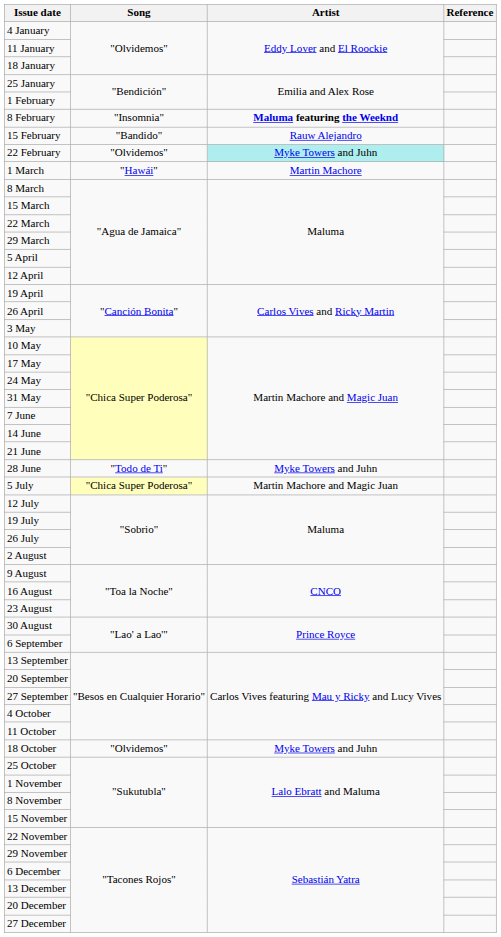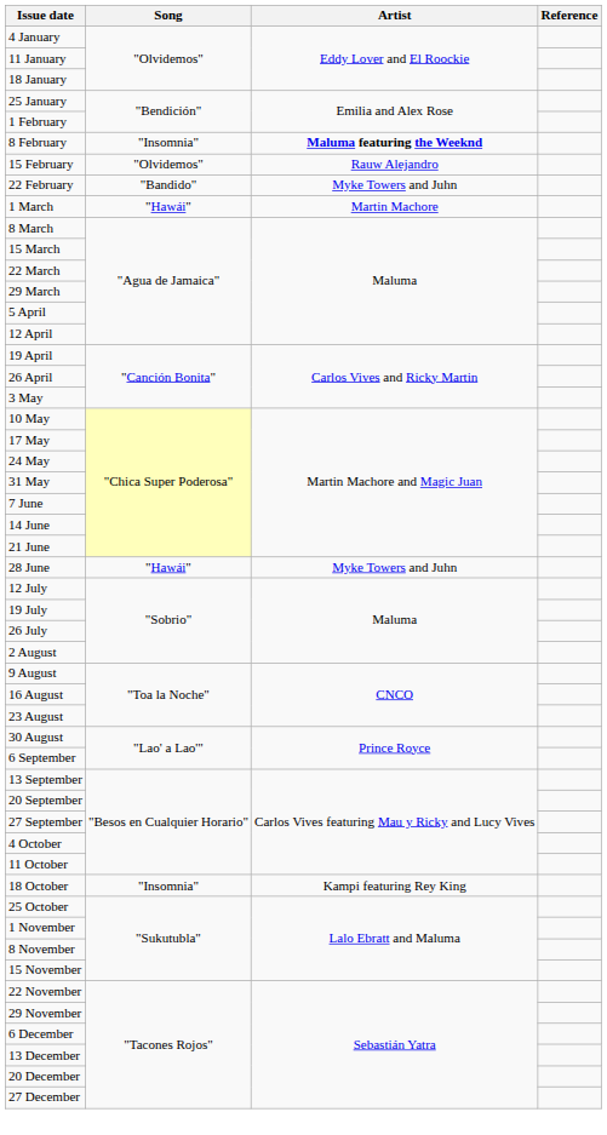 <table class="wikitable">
 <tr>
 <th>Issue date</th>
 <th>Song</th>
 <th>Artist</th>
 <th>Reference</th>
 </tr>
 <tr>
 <td>4 January</td>
 <td align="center" rowspan="3">"Olvidemos"</td>
 <td align="center" rowspan="3"><a href='#'>Eddy Lover</a> and <a href='#'>El Roockie</a></td>
 <td align="center"></td>
 </tr>
 <tr>
 <td>11 January</td>
 <td align="center"></td>
 </tr>
 <tr>
 <td>18 January</td>
 <td align="center"></td>
 </tr>
 <tr>
 <td>25 January</td>
 <td align="center" rowspan="2">"Bendición"</td>
 <td align="center" rowspan="2">Emilia and Alex Rose</td>
 <td align="center"></td>
 </tr>
 <tr>
 <td>1 February</td>
 <td align="center"></td>
 </tr>
 <tr>
 <td>8 February</td>
 <td align="center">"Insomnia"</td>
 <td align="center"><strong><a href='#'>Maluma</a> featuring <a href='#'>the Weeknd</a></strong></td>
 <td align="center"></td>
 </tr>
 <tr>
 <td>15 February</td>
-<td align="center">"Bandido"</td>
+<td align="center">"Olvidemos"</td>
 <td align="center"><a href='#'>Rauw Alejandro</a></td>
 <td align="center"></td>
 </tr>
 <tr>
 <td>22 February</td>
-<td align="center">"Olvidemos"</td>
-<td align="center" style="background: paleturquoise;"><a href='#'>Myke Towers</a> and Juhn</td>
+<td align="center">"Bandido"</td>
+<td align="center"><a href='#'>Myke Towers</a> and Juhn</td>
 <td align="center"></td>
 </tr>
 <tr>
 <td>1 March</td>
 <td align="center">"<a href='#'>Hawái</a>"</td>
 <td align="center"><a href='#'>Martin Machore</a></td>
 <td align="center"></td>
 </tr>
 <tr>
 <td>8 March</td>
 <td align="center" rowspan="6">"Agua de Jamaica"</td>
 <td align="center" rowspan="6">Maluma</td>
 <td align="center"></td>
 </tr>
 <tr>
 <td>15 March</td>
 <td align="center"></td>
 </tr>
 <tr>
 <td>22 March</td>
 <td align="center"></td>
 </tr>
 <tr>
 <td>29 March</td>
 <td align="center"></td>
 </tr>
 <tr>
 <td>5 April</td>
 <td align="center"></td>
 </tr>
 <tr>
 <td>12 April</td>
 <td align="center"></td>
 </tr>
 <tr>
 <td>19 April</td>
 <td align="center" rowspan="3">"<a href='#'>Canción Bonita</a>"</td>
 <td align="center" rowspan="3"><a href='#'>Carlos Vives</a> and <a href='#'>Ricky Martin</a></td>
 <td align="center"></td>
 </tr>
 <tr>
 <td>26 April</td>
 <td align="center"></td>
 </tr>
 <tr>
 <td>3 May</td>
 <td align="center"></td>
 </tr>
 <tr>
 <td>10 May</td>
 <td align="center" rowspan="7" bgcolor=FFFFBB>"Chica Super Poderosa" </td>
 <td align="center" rowspan="7">Martin Machore and <a href='#'>Magic Juan</a></td>
 <td align="center"></td>
 </tr>
 <tr>
 <td>17 May</td>
 <td align="center"></td>
 </tr>
 <tr>
 <td>24 May</td>
 <td align="center"></td>
 </tr>
 <tr>
 <td>31 May</td>
 <td align="center"></td>
 </tr>
 <tr>
 <td>7 June</td>
 <td align="center"></td>
 </tr>
 <tr>
 <td>14 June</td>
 <td align="center"></td>
 </tr>
 <tr>
 <td>21 June</td>
 <td align="center"></td>
 </tr>
 <tr>
 <td>28 June</td>
-<td align="center">"<a href='#'>Todo de Ti</a>"</td>
+<td align="center">"<a href='#'>Hawái</a>"</td>
 <td align="center"><a href='#'>Myke Towers</a> and Juhn</td>
-<td align="center"></td>
-</tr>
-<tr>
-<td>5 July</td>
-<td align="center" bgcolor=FFFFBB>"Chica Super Poderosa" </td>
-<td align="center">Martin Machore and Magic Juan</td>
 <td align="center"></td>
 </tr>
 <tr>
 <td>12 July</td>
 <td align="center" rowspan="4">"Sobrio"</td>
 <td align="center" rowspan="4">Maluma</td>
 <td align="center"></td>
 </tr>
 <tr>
 <td>19 July</td>
 <td align="center"></td>
 </tr>
 <tr>
 <td>26 July</td>
 <td align="center"></td>
 </tr>
 <tr>
 <td>2 August</td>
 <td align="center"></td>
 </tr>
 <tr>
 <td>9 August</td>
 <td align="center" rowspan="3">"Toa la Noche"</td>
 <td align="center" rowspan="3"><a href='#'>CNCO</a></td>
 <td align="center"></td>
 </tr>
 <tr>
 <td>16 August</td>
 <td align="center"></td>
 </tr>
 <tr>
 <td>23 August</td>
 <td align="center"></td>
 </tr>
 <tr>
 <td>30 August</td>
 <td align="center" rowspan="2">"Lao' a Lao'"</td>
 <td align="center" rowspan="2"><a href='#'>Prince Royce</a></td>
 <td align="center"></td>
 </tr>
 <tr>
 <td>6 September</td>
 <td align="center"></td>
 </tr>
 <tr>
 <td>13 September</td>
 <td align="center" rowspan="5">"Besos en Cualquier Horario"</td>
 <td align="center" rowspan="5">Carlos Vives featuring <a href='#'>Mau y Ricky</a> and Lucy Vives</td>
 <td align="center"></td>
 </tr>
 <tr>
 <td>20 September</td>
 <td align="center"></td>
 </tr>
 <tr>
 <td>27 September</td>
 <td align="center"></td>
 </tr>
 <tr>
 <td>4 October</td>
 <td align="center"></td>
 </tr>
 <tr>
 <td>11 October</td>
 <td align="center"></td>
 </tr>
 <tr>
 <td>18 October</td>
-<td align="center">"Olvidemos"</td>
-<td align="center"><a href='#'>Myke Towers</a> and Juhn</td>
+<td align="center">"Insomnia"</td>
+<td align="center">Kampi featuring Rey King</td>
 <td align="center"></td>
 </tr>
 <tr>
 <td>25 October</td>
 <td align="center" rowspan="4">"Sukutubla"</td>
 <td align="center" rowspan="4"><a href='#'>Lalo Ebratt</a> and Maluma</td>
 <td align="center"></td>
 </tr>
 <tr>
 <td>1 November</td>
 <td align="center"></td>
 </tr>
 <tr>
 <td>8 November</td>
 <td align="center"></td>
 </tr>
 <tr>
 <td>15 November</td>
 <td align="center"></td>
 </tr>
 <tr>
 <td>22 November</td>
 <td align="center" rowspan="6">"Tacones Rojos"</td>
 <td align="center" rowspan="6"><a href='#'>Sebastián Yatra</a></td>
 <td align="center"></td>
 </tr>
 <tr>
 <td>29 November</td>
 <td align="center"></td>
 </tr>
 <tr>
 <td>6 December</td>
 <td align="center"></td>
 </tr>
 <tr>
 <td>13 December</td>
 <td align="center"></td>
 </tr>
 <tr>
 <td>20 December</td>
 <td align="center"></td>
 </tr>
 <tr>
 <td>27 December</td>
 <td align="center"></td>
 </tr>
 </table>
